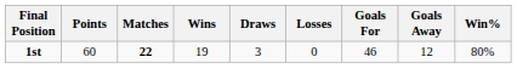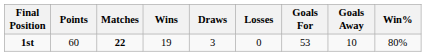 <table class="wikitable" style="font-size: 95%; text-align: center;">
 <tr>
 <th width=60>Final Position</th>
 <th width=60>Points</th>
 <th width=60>Matches</th>
 <th width=60>Wins</th>
 <th width=60>Draws</th>
 <th width=60>Losses</th>
 <th width=60>Goals For</th>
 <th width=60>Goals Away</th>
 <th width=60>Win%</th>
 </tr>
 <tr>
 <td><strong>1st</strong></td>
 <td>60</td>
 <td><strong>22</strong></td>
 <td>19</td>
 <td>3</td>
 <td>0</td>
-<td>46</td>
-<td>12</td>
+<td>53</td>
+<td>10</td>
 <td>80%</td>
 </tr>
 </table>
